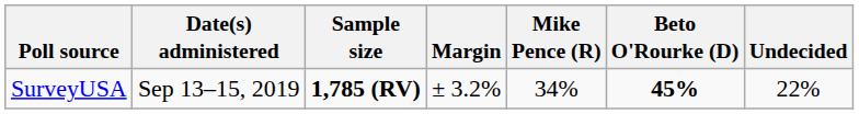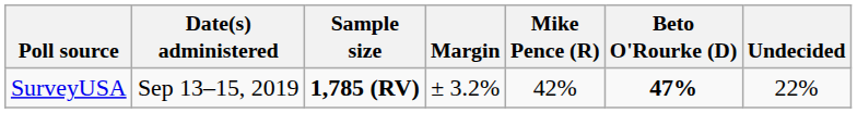 <table class="wikitable" style="font-size:90%;text-align:center;">
 <tr valign=bottom style="font-size:90%;">
 <th>Poll source</th>
 <th>Date(s)<br>administered</th>
 <th>Sample<br>size</th>
 <th>Margin<br></th>
 <th>Mike<br>Pence (R)</th>
 <th>Beto<br>O'Rourke (D)</th>
 <th>Undecided</th>
 </tr>
 <tr>
 <td style="text-align:left;"><a href='#'>SurveyUSA</a></td>
 <td>Sep 13–15, 2019</td>
 <td><strong>1,785 (RV)</strong></td>
 <td>± 3.2%</td>
-<td>34%</td>
-<td><strong>45%</strong></td>
+<td>42%</td>
+<td><strong>47%</strong></td>
 <td>22%</td>
 </tr>
 </table>
